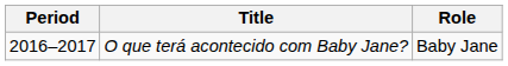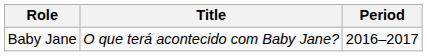 <table class="wikitable">
 <tr>
+<th>Role</th>
+<th>Title</th>
 <th>Period</th>
-<th>Title</th>
-<th>Role</th>
 </tr>
 <tr>
+<td>Baby Jane</td>
+<td><em>O que terá acontecido com Baby Jane?</em></td>
 <td>2016–2017</td>
-<td><em>O que terá acontecido com Baby Jane?</em></td>
-<td>Baby Jane</td>
 </tr>
 </table>
